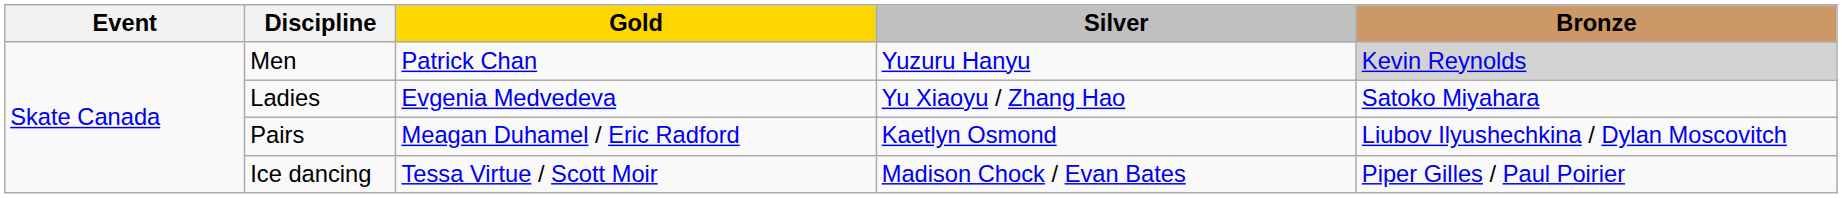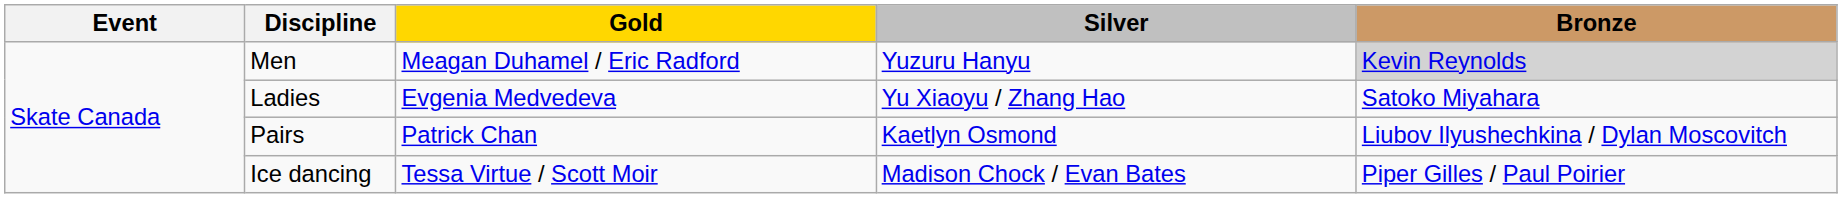 <table class="wikitable" style="width:98%;">
 <tr>
 <th style="width:10%;">Event</th>
 <th style="width:5%;">Discipline</th>
 <td style="text-align:center; width:20%; background:gold;"><strong>Gold</strong></td>
 <td style="text-align:center; width:20%; background:silver;"><strong>Silver</strong></td>
 <td style="text-align:center; width:20%; background:#c96;"><strong>Bronze</strong></td>
 </tr>
 <tr>
 <td rowspan=4><a href='#'>Skate Canada</a></td>
 <td>Men</td>
-<td> <a href='#'>Patrick Chan</a></td>
+<td> <a href='#'>Meagan Duhamel</a> / <a href='#'>Eric Radford</a></td>
 <td> <a href='#'>Yuzuru Hanyu</a></td>
 <td style="background: lightgrey;"> <a href='#'>Kevin Reynolds</a></td>
 </tr>
 <tr>
 <td>Ladies</td>
 <td> <a href='#'>Evgenia Medvedeva</a></td>
 <td> <a href='#'>Yu Xiaoyu</a> / <a href='#'>Zhang Hao</a></td>
 <td> <a href='#'>Satoko Miyahara</a></td>
 </tr>
 <tr>
 <td>Pairs</td>
-<td> <a href='#'>Meagan Duhamel</a> / <a href='#'>Eric Radford</a></td>
+<td> <a href='#'>Patrick Chan</a></td>
 <td> <a href='#'>Kaetlyn Osmond</a></td>
 <td> <a href='#'>Liubov Ilyushechkina</a> / <a href='#'>Dylan Moscovitch</a></td>
 </tr>
 <tr>
 <td>Ice dancing</td>
 <td> <a href='#'>Tessa Virtue</a> / <a href='#'>Scott Moir</a></td>
 <td> <a href='#'>Madison Chock</a> / <a href='#'>Evan Bates</a></td>
 <td> <a href='#'>Piper Gilles</a> / <a href='#'>Paul Poirier</a></td>
 </tr>
 </table>
